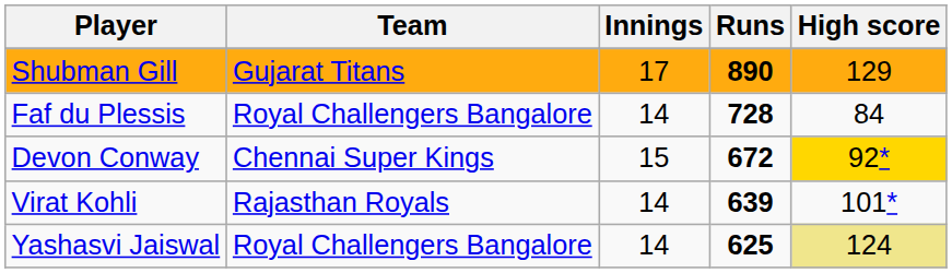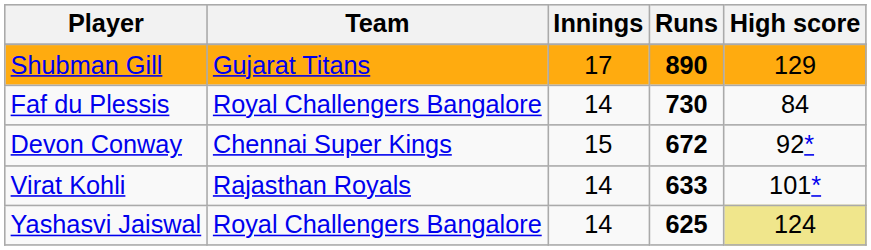 <table class="wikitable" style="text-align:center">
 <tr>
 <th>Player</th>
 <th>Team</th>
 <th>Innings</th>
 <th>Runs</th>
 <th>High score</th>
 </tr>
 <tr>
 </tr>
 <tr style="background:#FFAB0F">
 <td style="text-align:left"><a href='#'>Shubman Gill</a></td>
 <td style="text-align:left"><a href='#'>Gujarat Titans</a></td>
 <td>17</td>
 <td><strong>890</strong></td>
 <td>129</td>
 </tr>
 <tr>
 <td style="text-align:left"><a href='#'>Faf du Plessis</a></td>
 <td style="text-align:left"><a href='#'>Royal Challengers Bangalore</a></td>
 <td>14</td>
-<td><strong>728</strong></td>
+<td><strong>730</strong></td>
 <td>84</td>
 </tr>
 <tr>
 <td style="text-align:left"><a href='#'>Devon Conway</a></td>
 <td style="text-align:left"><a href='#'>Chennai Super Kings</a></td>
 <td>15</td>
 <td><strong>672</strong></td>
-<td style="background: gold;">92<a href='#'>*</a></td>
+<td>92<a href='#'>*</a></td>
 </tr>
 <tr>
 <td style="text-align:left"><a href='#'>Virat Kohli</a></td>
 <td style="text-align:left"><a href='#'>Rajasthan Royals</a></td>
 <td>14</td>
-<td><strong>639</strong></td>
+<td><strong>633</strong></td>
 <td>101<a href='#'>*</a></td>
 </tr>
 <tr>
 <td style="text-align:left"><a href='#'>Yashasvi Jaiswal</a></td>
 <td style="text-align:left"><a href='#'>Royal Challengers Bangalore</a></td>
 <td>14</td>
 <td><strong>625</strong></td>
 <td style="background: khaki;">124</td>
 </tr>
 </table>
